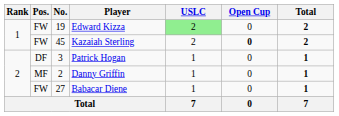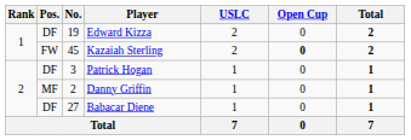 <table class="wikitable sortable nowrap" style="text-align:center; font-size:96%;">
 <tr>
 <th>Rank</th>
 <th>Pos.</th>
 <th>No.</th>
 <th width=150>Player</th>
 <th width=85><a href='#'>USLC</a></th>
 <th width=85><a href='#'>Open Cup</a></th>
 <th width=85>Total</th>
 </tr>
 <tr>
 <td rowspan=2>1</td>
-<td>FW</td>
+<td>DF</td>
 <td>19</td>
 <td style="text-align:left"> <a href='#'>Edward Kizza</a></td>
-<td style="background: lightgreen;">2</td>
+<td>2</td>
 <td>0</td>
 <td><strong>2</strong></td>
 </tr>
 <tr>
 <td>FW</td>
 <td>45</td>
 <td style="text-align:left"> <a href='#'>Kazaiah Sterling</a></td>
 <td>2</td>
 <td><strong>0</strong></td>
 <td><strong>2</strong></td>
 </tr>
 <tr>
 <td rowspan=3>2</td>
 <td>DF</td>
 <td>3</td>
 <td style="text-align:left"> <a href='#'>Patrick Hogan</a></td>
 <td>1</td>
 <td>0</td>
 <td><strong>1</strong></td>
 </tr>
 <tr>
 <td>MF</td>
 <td>2</td>
 <td style="text-align:left"> <a href='#'>Danny Griffin</a></td>
 <td>1</td>
 <td>0</td>
 <td><strong>1</strong></td>
 </tr>
 <tr>
-<td>FW</td>
+<td>DF</td>
 <td>27</td>
 <td style="text-align:left"> <a href='#'>Babacar Diene</a></td>
 <td>1</td>
 <td>0</td>
 <td><strong>1</strong></td>
 </tr>
 <tr>
 <th colspan="4">Total</th>
 <th>7</th>
 <th>0</th>
 <th>7</th>
 </tr>
 </table>
